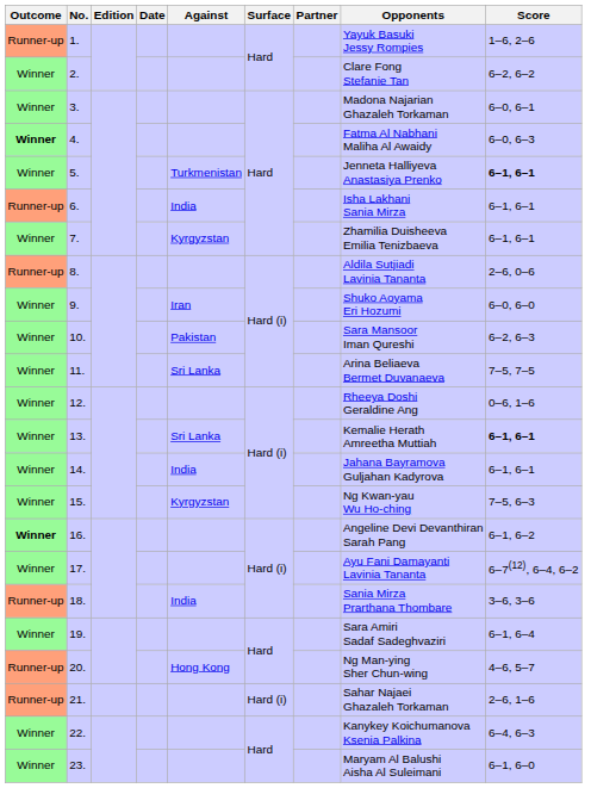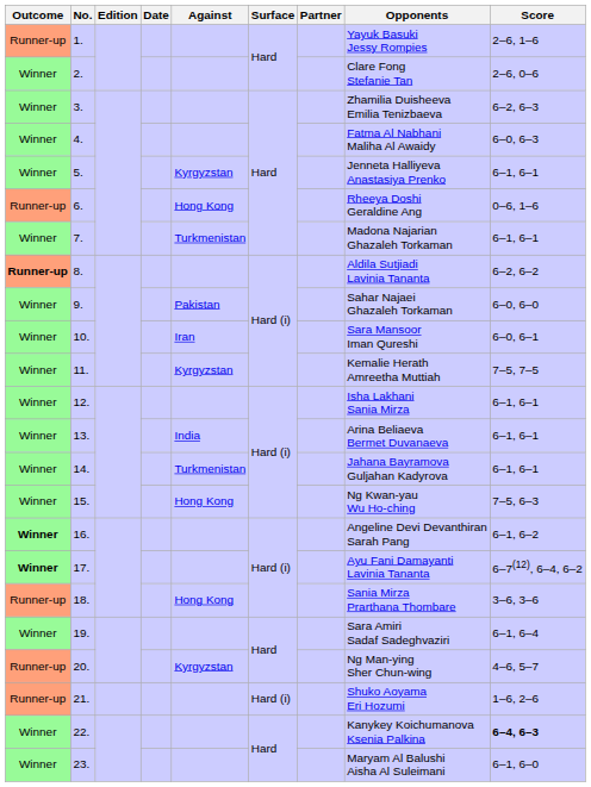 <table class=wikitable style=font-size:97%>
 <tr>
 <th>Outcome</th>
 <th>No.</th>
 <th>Edition</th>
 <th>Date</th>
 <th>Against</th>
 <th>Surface</th>
 <th>Partner</th>
 <th>Opponents</th>
 <th>Score</th>
 </tr>
 <tr style="background:#ccccff;">
 <td style="text-align:center; background:#ffa07a;">Runner-up</td>
 <td>1.</td>
 <td rowspan="2"></td>
 <td></td>
 <td></td>
 <td rowspan="2">Hard</td>
 <td> </td>
 <td> <a href='#'>Yayuk Basuki</a> <br>  <a href='#'>Jessy Rompies</a></td>
-<td>1–6, 2–6</td>
+<td>2–6, 1–6</td>
 </tr>
 <tr style="background:#ccf;">
 <td style="text-align:center; background:#98fb98;">Winner</td>
 <td>2.</td>
 <td></td>
 <td></td>
 <td> </td>
 <td> Clare Fong <br>  <a href='#'>Stefanie Tan</a></td>
-<td>6–2, 6–2</td>
+<td>2–6, 0–6</td>
 </tr>
 <tr style="background:#ccccff;">
 <td style="text-align:center; background:#98fb98;">Winner</td>
 <td>3.</td>
 <td rowspan="5"></td>
 <td></td>
 <td></td>
 <td rowspan="5">Hard</td>
 <td> </td>
-<td> Madona Najarian <br>  Ghazaleh Torkaman</td>
-<td>6–0, 6–1</td>
+<td> Zhamilia Duisheeva <br>  Emilia Tenizbaeva</td>
+<td>6–2, 6–3</td>
 </tr>
 <tr style="background:#ccf;">
-<td style="text-align:center; background:#98fb98;"><strong>Winner</strong></td>
+<td style="text-align:center; background:#98fb98;">Winner</td>
 <td>4.</td>
 <td></td>
 <td></td>
 <td> </td>
 <td> <a href='#'>Fatma Al Nabhani</a> <br>  Maliha Al Awaidy</td>
 <td>6–0, 6–3</td>
 </tr>
 <tr style="background:#ccf;">
 <td style="text-align:center; background:#98fb98;">Winner</td>
 <td>5.</td>
 <td></td>
-<td><a href='#'>Turkmenistan</a></td>
+<td><a href='#'>Kyrgyzstan</a></td>
 <td> </td>
 <td> Jenneta Halliyeva <br>  <a href='#'>Anastasiya Prenko</a></td>
-<td><strong>6–1, 6–1</strong></td>
+<td>6–1, 6–1</td>
 </tr>
 <tr style="background:#ccf;">
 <td style="text-align:center; background:#ffa07a;">Runner-up</td>
 <td>6.</td>
 <td></td>
-<td><a href='#'>India</a></td>
+<td><a href='#'>Hong Kong</a></td>
 <td> </td>
-<td> <a href='#'>Isha Lakhani</a> <br>  <a href='#'>Sania Mirza</a></td>
-<td>6–1, 6–1</td>
+<td> <a href='#'>Rheeya Doshi</a> <br>  Geraldine Ang</td>
+<td>0–6, 1–6</td>
 </tr>
 <tr style="background:#ccf;">
 <td style="text-align:center; background:#98fb98;">Winner</td>
 <td>7.</td>
 <td></td>
-<td><a href='#'>Kyrgyzstan</a></td>
+<td><a href='#'>Turkmenistan</a></td>
 <td> </td>
-<td> Zhamilia Duisheeva <br>  Emilia Tenizbaeva</td>
+<td> Madona Najarian <br>  Ghazaleh Torkaman</td>
 <td>6–1, 6–1</td>
 </tr>
 <tr style="background:#ccccff;">
-<td style="text-align:center; background:#ffa07a;">Runner-up</td>
+<td style="text-align:center; background:#ffa07a;"><strong>Runner-up</strong></td>
 <td>8.</td>
 <td rowspan="4"></td>
 <td></td>
 <td></td>
 <td rowspan="4">Hard (i)</td>
 <td> </td>
 <td> <a href='#'>Aldila Sutjiadi</a> <br>  <a href='#'>Lavinia Tananta</a></td>
-<td>2–6, 0–6</td>
+<td>6–2, 6–2</td>
 </tr>
 <tr style="background:#ccf;">
 <td style="text-align:center; background:#98fb98;">Winner</td>
 <td>9.</td>
 <td></td>
-<td><a href='#'>Iran</a></td>
+<td><a href='#'>Pakistan</a></td>
 <td> </td>
-<td> <a href='#'>Shuko Aoyama</a> <br>  <a href='#'>Eri Hozumi</a></td>
+<td> Sahar Najaei <br>  Ghazaleh Torkaman</td>
 <td>6–0, 6–0</td>
 </tr>
 <tr style="background:#ccf;">
 <td style="text-align:center; background:#98fb98;">Winner</td>
 <td>10.</td>
 <td></td>
-<td><a href='#'>Pakistan</a></td>
+<td><a href='#'>Iran</a></td>
 <td> </td>
 <td> <a href='#'>Sara Mansoor</a> <br>  Iman Qureshi</td>
-<td>6–2, 6–3</td>
+<td>6–0, 6–1</td>
 </tr>
 <tr style="background:#ccf;">
 <td style="text-align:center; background:#98fb98;">Winner</td>
 <td>11.</td>
 <td></td>
-<td><a href='#'>Sri Lanka</a></td>
+<td><a href='#'>Kyrgyzstan</a></td>
 <td> </td>
-<td> Arina Beliaeva <br>  <a href='#'>Bermet Duvanaeva</a></td>
+<td> Kemalie Herath <br>  Amreetha Muttiah</td>
 <td>7–5, 7–5</td>
 </tr>
 <tr style="background:#ccccff;">
 <td style="text-align:center; background:#98fb98;">Winner</td>
 <td>12.</td>
 <td rowspan="4"></td>
 <td></td>
 <td></td>
 <td rowspan="4">Hard (i)</td>
 <td> </td>
-<td> <a href='#'>Rheeya Doshi</a> <br>  Geraldine Ang</td>
-<td>0–6, 1–6</td>
+<td> <a href='#'>Isha Lakhani</a> <br>  <a href='#'>Sania Mirza</a></td>
+<td>6–1, 6–1</td>
 </tr>
 <tr style="background:#ccf;">
 <td style="text-align:center; background:#98fb98;">Winner</td>
 <td>13.</td>
 <td></td>
-<td><a href='#'>Sri Lanka</a></td>
+<td><a href='#'>India</a></td>
 <td> </td>
-<td> Kemalie Herath <br>  Amreetha Muttiah</td>
-<td><strong>6–1, 6–1</strong></td>
+<td> Arina Beliaeva <br>  <a href='#'>Bermet Duvanaeva</a></td>
+<td>6–1, 6–1</td>
 </tr>
 <tr style="background:#ccf;">
 <td style="text-align:center; background:#98fb98;">Winner</td>
 <td>14.</td>
 <td></td>
-<td><a href='#'>India</a></td>
+<td><a href='#'>Turkmenistan</a></td>
 <td> </td>
 <td> <a href='#'>Jahana Bayramova</a> <br>  Guljahan Kadyrova</td>
 <td>6–1, 6–1</td>
 </tr>
 <tr style="background:#ccf;">
 <td style="text-align:center; background:#98fb98;">Winner</td>
 <td>15.</td>
 <td></td>
-<td><a href='#'>Kyrgyzstan</a></td>
+<td><a href='#'>Hong Kong</a></td>
 <td> </td>
 <td> Ng Kwan-yau  <br>  <a href='#'>Wu Ho-ching</a></td>
 <td>7–5, 6–3</td>
 </tr>
 <tr style="background:#ccccff;">
 <td style="text-align:center; background:#98fb98;"><strong>Winner</strong></td>
 <td>16.</td>
 <td rowspan="3"></td>
 <td></td>
 <td></td>
 <td rowspan="3">Hard (i)</td>
 <td> </td>
 <td> Angeline Devi Devanthiran <br>  Sarah Pang</td>
 <td>6–1, 6–2</td>
 </tr>
 <tr style="background:#ccf;">
-<td style="text-align:center; background:#98fb98;">Winner</td>
+<td style="text-align:center; background:#98fb98;"><strong>Winner</strong></td>
 <td>17.</td>
 <td></td>
 <td></td>
 <td> </td>
 <td> <a href='#'>Ayu Fani Damayanti</a> <br>  <a href='#'>Lavinia Tananta</a></td>
 <td>6–7<sup>(12)</sup>, 6–4, 6–2</td>
 </tr>
 <tr style="background:#ccf;">
 <td style="text-align:center; background:#ffa07a;">Runner-up</td>
 <td>18.</td>
 <td></td>
-<td><a href='#'>India</a></td>
+<td><a href='#'>Hong Kong</a></td>
 <td> </td>
 <td> <a href='#'>Sania Mirza</a> <br>  <a href='#'>Prarthana Thombare</a></td>
 <td>3–6, 3–6</td>
 </tr>
 <tr style="background:#ccccff;">
 <td style="text-align:center; background:#98fb98;">Winner</td>
 <td>19.</td>
 <td rowspan="2"></td>
 <td></td>
 <td></td>
 <td rowspan="2">Hard</td>
 <td> </td>
 <td> Sara Amiri <br>  Sadaf Sadeghvaziri</td>
 <td>6–1, 6–4</td>
 </tr>
 <tr style="background:#ccf;">
 <td style="text-align:center; background:#ffa07a;">Runner-up</td>
 <td>20.</td>
 <td></td>
-<td><a href='#'>Hong Kong</a></td>
+<td><a href='#'>Kyrgyzstan</a></td>
 <td> </td>
 <td> Ng Man-ying <br>  Sher Chun-wing</td>
 <td>4–6, 5–7</td>
 </tr>
 <tr style="background:#ccccff;">
 <td style="text-align:center; background:#ffa07a;">Runner-up</td>
 <td>21.</td>
 <td rowspan="1"></td>
 <td></td>
 <td></td>
 <td rowspan="1">Hard (i)</td>
 <td> </td>
-<td> Sahar Najaei <br>  Ghazaleh Torkaman</td>
-<td>2–6, 1–6</td>
+<td> <a href='#'>Shuko Aoyama</a> <br>  <a href='#'>Eri Hozumi</a></td>
+<td>1–6, 2–6</td>
 </tr>
 <tr style="background:#ccccff;">
 <td style="text-align:center; background:#98fb98;">Winner</td>
 <td>22.</td>
 <td rowspan="2"></td>
 <td></td>
 <td></td>
 <td rowspan="2">Hard</td>
 <td> </td>
 <td> Kanykey Koichumanova <br>  <a href='#'>Ksenia Palkina</a></td>
-<td>6–4, 6–3</td>
+<td><strong>6–4, 6–3</strong></td>
 </tr>
 <tr style="background:#ccf;">
 <td style="text-align:center; background:#98fb98;">Winner</td>
 <td>23.</td>
 <td></td>
 <td></td>
 <td> </td>
 <td> Maryam Al Balushi <br>  Aisha Al Suleimani</td>
 <td>6–1, 6–0</td>
 </tr>
 </table>
